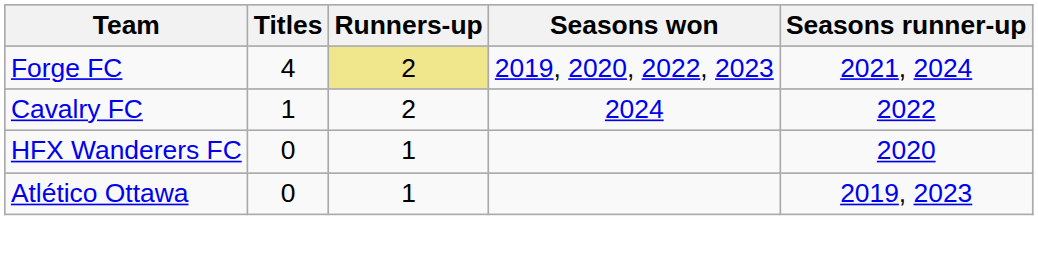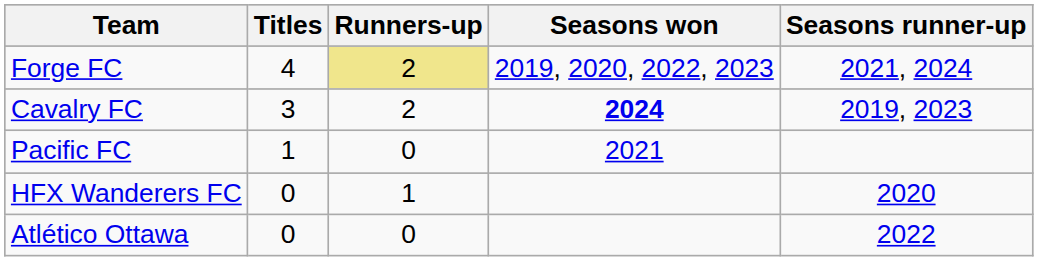 <table class="wikitable" style="text-align: center;">
 <tr>
 <th>Team</th>
 <th>Titles</th>
 <th>Runners-up</th>
 <th>Seasons won</th>
 <th>Seasons runner-up</th>
 </tr>
 <tr>
 <td align=left><a href='#'>Forge FC</a></td>
 <td>4</td>
 <td style="background: khaki;">2</td>
 <td><a href='#'>2019</a>, <a href='#'>2020</a>, <a href='#'>2022</a>, <a href='#'>2023</a></td>
 <td><a href='#'>2021</a>, <a href='#'>2024</a></td>
 </tr>
 <tr>
 <td align=left><a href='#'>Cavalry FC</a></td>
+<td>3</td>
+<td>2</td>
+<td><strong><a href='#'>2024</a></strong></td>
+<td><a href='#'>2019</a>, <a href='#'>2023</a></td>
+</tr>
+<tr>
+<td align=left><a href='#'>Pacific FC</a></td>
 <td>1</td>
-<td>2</td>
-<td><a href='#'>2024</a></td>
-<td><a href='#'>2022</a></td>
+<td>0</td>
+<td><a href='#'>2021</a></td>
+<td></td>
 </tr>
 <tr>
 <td align=left><a href='#'>HFX Wanderers FC</a></td>
 <td>0</td>
 <td>1</td>
 <td></td>
 <td><a href='#'>2020</a></td>
 </tr>
 <tr>
 <td align=left><a href='#'>Atlético Ottawa</a></td>
 <td>0</td>
-<td>1</td>
+<td>0</td>
 <td></td>
-<td><a href='#'>2019</a>, <a href='#'>2023</a></td>
+<td><a href='#'>2022</a></td>
 </tr>
 </table>
